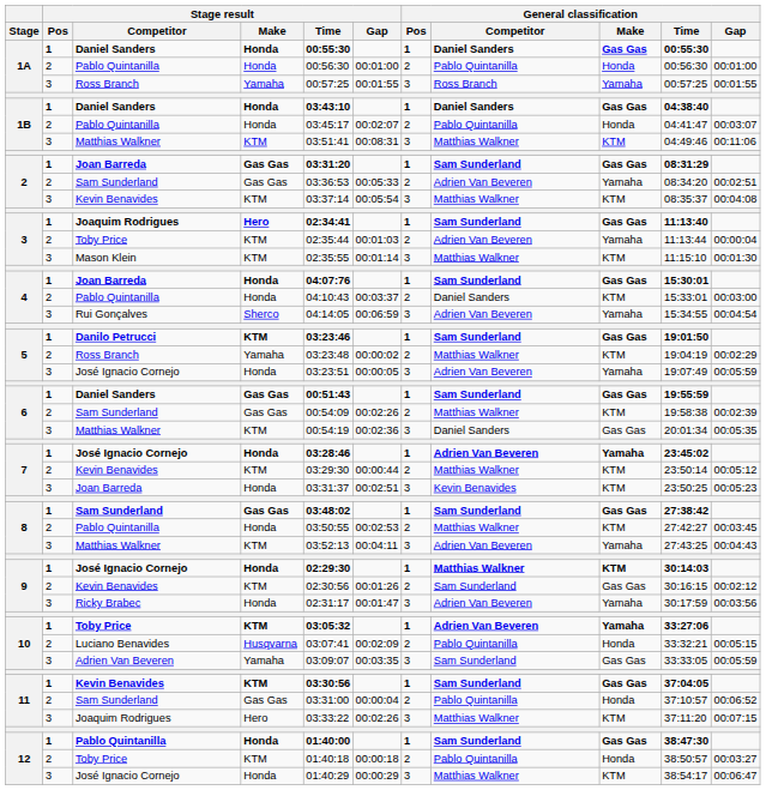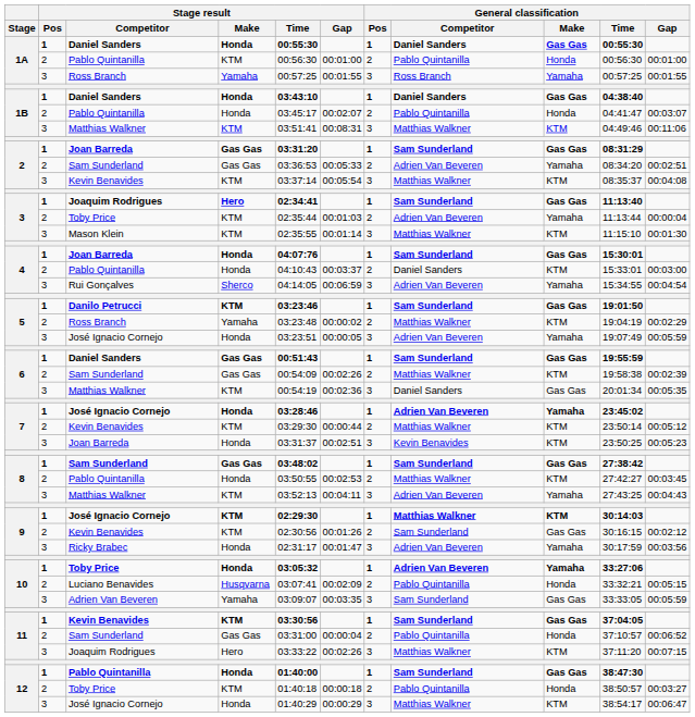 <table class="wikitable" style="font-size:85%;">
 <tr>
 <th></th>
 <th colspan=5>Stage result</th>
 <th colspan=5>General classification</th>
 </tr>
 <tr>
 <th style="width:40px;">Stage</th>
 <th style="width:30px;">Pos</th>
 <th style="width:200px;">Competitor</th>
 <th style="width:70px;">Make</th>
 <th style="width:40px;">Time</th>
 <th style="width:40px;">Gap</th>
 <th style="width:30px;">Pos</th>
 <th style="width:200px;">Competitor</th>
 <th style="width:70px;">Make</th>
 <th style="width:40px;">Time</th>
 <th style="width:40px;">Gap</th>
 </tr>
 <tr>
 <th rowspan=3>1A</th>
 <td><strong>1</strong></td>
 <td><strong> Daniel Sanders</strong></td>
 <td><strong>Honda</strong></td>
 <td><strong>00:55:30</strong></td>
 <td></td>
 <td><strong>1</strong></td>
 <td><strong> Daniel Sanders</strong></td>
 <td><strong><a href='#'>Gas Gas</a></strong></td>
 <td><strong>00:55:30</strong></td>
 <td></td>
 </tr>
 <tr>
 <td>2</td>
 <td> <a href='#'>Pablo Quintanilla</a></td>
-<td><a href='#'>Honda</a></td>
+<td>KTM</td>
 <td>00:56:30</td>
 <td>00:01:00</td>
 <td>2</td>
 <td> <a href='#'>Pablo Quintanilla</a></td>
 <td><a href='#'>Honda</a></td>
 <td>00:56:30</td>
 <td>00:01:00</td>
 </tr>
 <tr>
 <td>3</td>
 <td> <a href='#'>Ross Branch</a></td>
 <td><a href='#'>Yamaha</a></td>
 <td>00:57:25</td>
 <td>00:01:55</td>
 <td>3</td>
 <td> <a href='#'>Ross Branch</a></td>
 <td><a href='#'>Yamaha</a></td>
 <td>00:57:25</td>
 <td>00:01:55</td>
 </tr>
 <tr>
 <th colspan=11></th>
 </tr>
 <tr>
 <th rowspan=3>1B</th>
 <td><strong>1</strong></td>
 <td><strong> Daniel Sanders</strong></td>
 <td><strong>Honda</strong></td>
 <td><strong>03:43:10</strong></td>
 <td></td>
 <td><strong>1</strong></td>
 <td><strong> Daniel Sanders</strong></td>
 <td><strong>Gas Gas</strong></td>
 <td><strong>04:38:40</strong></td>
 <td></td>
 </tr>
 <tr>
 <td>2</td>
 <td> <a href='#'>Pablo Quintanilla</a></td>
 <td>Honda</td>
 <td>03:45:17</td>
 <td>00:02:07</td>
 <td>2</td>
 <td> <a href='#'>Pablo Quintanilla</a></td>
 <td>Honda</td>
 <td>04:41:47</td>
 <td>00:03:07</td>
 </tr>
 <tr>
 <td>3</td>
 <td> <a href='#'>Matthias Walkner</a></td>
 <td><a href='#'>KTM</a></td>
 <td>03:51:41</td>
 <td>00:08:31</td>
 <td>3</td>
 <td> <a href='#'>Matthias Walkner</a></td>
 <td><a href='#'>KTM</a></td>
 <td>04:49:46</td>
 <td>00:11:06</td>
 </tr>
 <tr>
 <th colspan=11></th>
 </tr>
 <tr>
 <th rowspan=3>2</th>
 <td><strong>1</strong></td>
 <td><strong> <a href='#'>Joan Barreda</a></strong></td>
 <td><strong>Gas Gas</strong></td>
 <td><strong>03:31:20</strong></td>
 <td></td>
 <td><strong>1</strong></td>
 <td><strong> <a href='#'>Sam Sunderland</a></strong></td>
 <td><strong>Gas Gas</strong></td>
 <td><strong>08:31:29</strong></td>
 <td></td>
 </tr>
 <tr>
 <td>2</td>
 <td> <a href='#'>Sam Sunderland</a></td>
 <td>Gas Gas</td>
 <td>03:36:53</td>
 <td>00:05:33</td>
 <td>2</td>
 <td> <a href='#'>Adrien Van Beveren</a></td>
 <td>Yamaha</td>
 <td>08:34:20</td>
 <td>00:02:51</td>
 </tr>
 <tr>
 <td>3</td>
 <td> <a href='#'>Kevin Benavides</a></td>
 <td>KTM</td>
 <td>03:37:14</td>
 <td>00:05:54</td>
 <td>3</td>
 <td> <a href='#'>Matthias Walkner</a></td>
 <td>KTM</td>
 <td>08:35:37</td>
 <td>00:04:08</td>
 </tr>
 <tr>
 <th colspan="11"></th>
 </tr>
 <tr>
 <th rowspan="3">3</th>
 <td><strong>1</strong></td>
 <td><strong> Joaquim Rodrigues</strong></td>
 <td><strong><a href='#'>Hero</a></strong></td>
 <td><strong>02:34:41</strong></td>
 <td></td>
 <td><strong>1</strong></td>
 <td><strong> <a href='#'>Sam Sunderland</a></strong></td>
 <td><strong>Gas Gas</strong></td>
 <td><strong>11:13:40</strong></td>
 <td></td>
 </tr>
 <tr>
 <td>2</td>
 <td> <a href='#'>Toby Price</a></td>
 <td>KTM</td>
 <td>02:35:44</td>
 <td>00:01:03</td>
 <td>2</td>
 <td> <a href='#'>Adrien Van Beveren</a></td>
 <td>Yamaha</td>
 <td>11:13:44</td>
 <td>00:00:04</td>
 </tr>
 <tr>
 <td>3</td>
 <td> Mason Klein</td>
 <td>KTM</td>
 <td>02:35:55</td>
 <td>00:01:14</td>
 <td>3</td>
 <td> <a href='#'>Matthias Walkner</a></td>
 <td>KTM</td>
 <td>11:15:10</td>
 <td>00:01:30</td>
 </tr>
 <tr>
 <th colspan=11></th>
 </tr>
 <tr>
 <th rowspan="3">4</th>
 <td><strong>1</strong></td>
 <td><strong> <a href='#'>Joan Barreda</a></strong></td>
 <td><strong>Honda</strong></td>
 <td><strong>04:07:76</strong></td>
 <td></td>
 <td><strong>1</strong></td>
 <td><strong> <a href='#'>Sam Sunderland</a></strong></td>
 <td><strong>Gas Gas</strong></td>
 <td><strong>15:30:01</strong></td>
 <td></td>
 </tr>
 <tr>
 <td>2</td>
 <td> <a href='#'>Pablo Quintanilla</a></td>
 <td>Honda</td>
 <td>04:10:43</td>
 <td>00:03:37</td>
 <td>2</td>
 <td> Daniel Sanders</td>
 <td>KTM</td>
 <td>15:33:01</td>
 <td>00:03:00</td>
 </tr>
 <tr>
 <td>3</td>
 <td> Rui Gonçalves</td>
 <td><a href='#'>Sherco</a></td>
 <td>04:14:05</td>
 <td>00:06:59</td>
 <td>3</td>
 <td> <a href='#'>Adrien Van Beveren</a></td>
 <td>Yamaha</td>
 <td>15:34:55</td>
 <td>00:04:54</td>
 </tr>
 <tr>
 <th colspan=11></th>
 </tr>
 <tr>
 <th rowspan="3">5</th>
 <td><strong>1</strong></td>
 <td><strong> <a href='#'>Danilo Petrucci</a></strong></td>
 <td><strong>KTM</strong></td>
 <td><strong>03:23:46</strong></td>
 <td></td>
 <td><strong>1</strong></td>
 <td><strong> <a href='#'>Sam Sunderland</a></strong></td>
 <td><strong>Gas Gas</strong></td>
 <td><strong>19:01:50</strong></td>
 <td></td>
 </tr>
 <tr>
 <td>2</td>
 <td> <a href='#'>Ross Branch</a></td>
 <td>Yamaha</td>
 <td>03:23:48</td>
 <td>00:00:02</td>
 <td>2</td>
 <td> <a href='#'>Matthias Walkner</a></td>
 <td>KTM</td>
 <td>19:04:19</td>
 <td>00:02:29</td>
 </tr>
 <tr>
 <td>3</td>
 <td> José Ignacio Cornejo</td>
 <td>Honda</td>
 <td>03:23:51</td>
 <td>00:00:05</td>
 <td>3</td>
 <td> <a href='#'>Adrien Van Beveren</a></td>
 <td>Yamaha</td>
 <td>19:07:49</td>
 <td>00:05:59</td>
 </tr>
 <tr>
 <th colspan=11></th>
 </tr>
 <tr>
 <th rowspan=3>6</th>
 <td><strong>1</strong></td>
 <td><strong> Daniel Sanders</strong></td>
 <td><strong>Gas Gas</strong></td>
 <td><strong>00:51:43</strong></td>
 <td></td>
 <td><strong>1</strong></td>
 <td><strong> <a href='#'>Sam Sunderland</a></strong></td>
 <td><strong>Gas Gas</strong></td>
 <td><strong>19:55:59</strong></td>
 <td></td>
 </tr>
 <tr>
 <td>2</td>
 <td> <a href='#'>Sam Sunderland</a></td>
 <td>Gas Gas</td>
 <td>00:54:09</td>
 <td>00:02:26</td>
 <td>2</td>
 <td> <a href='#'>Matthias Walkner</a></td>
 <td>KTM</td>
 <td>19:58:38</td>
 <td>00:02:39</td>
 </tr>
 <tr>
 <td>3</td>
 <td> <a href='#'>Matthias Walkner</a></td>
 <td>KTM</td>
 <td>00:54:19</td>
 <td>00:02:36</td>
 <td>3</td>
 <td> Daniel Sanders</td>
 <td>Gas Gas</td>
 <td>20:01:34</td>
 <td>00:05:35</td>
 </tr>
 <tr>
 <th colspan=11></th>
 </tr>
 <tr>
 <th rowspan=3>7</th>
 <td><strong>1</strong></td>
 <td><strong> José Ignacio Cornejo</strong></td>
 <td><strong>Honda</strong></td>
 <td><strong>03:28:46</strong></td>
 <td></td>
 <td><strong>1</strong></td>
 <td><strong> <a href='#'>Adrien Van Beveren</a></strong></td>
 <td><strong>Yamaha</strong></td>
 <td><strong>23:45:02</strong></td>
 <td></td>
 </tr>
 <tr>
 <td>2</td>
 <td> <a href='#'>Kevin Benavides</a></td>
 <td>KTM</td>
 <td>03:29:30</td>
 <td>00:00:44</td>
 <td>2</td>
 <td> <a href='#'>Matthias Walkner</a></td>
 <td>KTM</td>
 <td>23:50:14</td>
 <td>00:05:12</td>
 </tr>
 <tr>
 <td>3</td>
 <td> <a href='#'>Joan Barreda</a></td>
 <td>Honda</td>
 <td>03:31:37</td>
 <td>00:02:51</td>
 <td>3</td>
 <td> <a href='#'>Kevin Benavides</a></td>
 <td>KTM</td>
 <td>23:50:25</td>
 <td>00:05:23</td>
 </tr>
 <tr>
 <th colspan=11></th>
 </tr>
 <tr>
 <th rowspan=3>8</th>
 <td><strong>1</strong></td>
 <td><strong> <a href='#'>Sam Sunderland</a></strong></td>
 <td><strong>Gas Gas</strong></td>
 <td><strong>03:48:02</strong></td>
 <td></td>
 <td><strong>1</strong></td>
 <td><strong> <a href='#'>Sam Sunderland</a></strong></td>
 <td><strong>Gas Gas</strong></td>
 <td><strong>27:38:42</strong></td>
 <td></td>
 </tr>
 <tr>
 <td>2</td>
 <td> <a href='#'>Pablo Quintanilla</a></td>
 <td>Honda</td>
 <td>03:50:55</td>
 <td>00:02:53</td>
 <td>2</td>
 <td> <a href='#'>Matthias Walkner</a></td>
 <td>KTM</td>
 <td>27:42:27</td>
 <td>00:03:45</td>
 </tr>
 <tr>
 <td>3</td>
 <td> <a href='#'>Matthias Walkner</a></td>
 <td>KTM</td>
 <td>03:52:13</td>
 <td>00:04:11</td>
 <td>3</td>
 <td> <a href='#'>Adrien Van Beveren</a></td>
 <td>Yamaha</td>
 <td>27:43:25</td>
 <td>00:04:43</td>
 </tr>
 <tr>
 <th colspan=11></th>
 </tr>
 <tr>
 <th rowspan=3>9</th>
 <td><strong>1</strong></td>
 <td><strong> José Ignacio Cornejo</strong></td>
-<td><strong>Honda</strong></td>
+<td><strong>KTM</strong></td>
 <td><strong>02:29:30</strong></td>
 <td></td>
 <td><strong>1</strong></td>
 <td><strong> <a href='#'>Matthias Walkner</a></strong></td>
 <td><strong>KTM</strong></td>
 <td><strong>30:14:03</strong></td>
 <td></td>
 </tr>
 <tr>
 <td>2</td>
 <td> <a href='#'>Kevin Benavides</a></td>
 <td>KTM</td>
 <td>02:30:56</td>
 <td>00:01:26</td>
 <td>2</td>
 <td> <a href='#'>Sam Sunderland</a></td>
 <td>Gas Gas</td>
 <td>30:16:15</td>
 <td>00:02:12</td>
 </tr>
 <tr>
 <td>3</td>
 <td> <a href='#'>Ricky Brabec</a></td>
 <td>Honda</td>
 <td>02:31:17</td>
 <td>00:01:47</td>
 <td>3</td>
 <td> <a href='#'>Adrien Van Beveren</a></td>
 <td>Yamaha</td>
 <td>30:17:59</td>
 <td>00:03:56</td>
 </tr>
 <tr>
 <th colspan=11></th>
 </tr>
 <tr>
 <th rowspan=3>10</th>
 <td><strong>1</strong></td>
 <td><strong> <a href='#'>Toby Price</a></strong></td>
-<td><strong>KTM</strong></td>
+<td><strong>Honda</strong></td>
 <td><strong>03:05:32</strong></td>
 <td></td>
 <td><strong>1</strong></td>
 <td><strong> <a href='#'>Adrien Van Beveren</a></strong></td>
 <td><strong>Yamaha</strong></td>
 <td><strong>33:27:06</strong></td>
 <td></td>
 </tr>
 <tr>
 <td>2</td>
 <td> Luciano Benavides</td>
 <td><a href='#'>Husqvarna</a></td>
 <td>03:07:41</td>
 <td>00:02:09</td>
 <td>2</td>
 <td> <a href='#'>Pablo Quintanilla</a></td>
 <td>Honda</td>
 <td>33:32:21</td>
 <td>00:05:15</td>
 </tr>
 <tr>
 <td>3</td>
 <td> <a href='#'>Adrien Van Beveren</a></td>
 <td>Yamaha</td>
 <td>03:09:07</td>
 <td>00:03:35</td>
 <td>3</td>
 <td> <a href='#'>Sam Sunderland</a></td>
 <td>Gas Gas</td>
 <td>33:33:05</td>
 <td>00:05:59</td>
 </tr>
 <tr>
 <th colspan=11></th>
 </tr>
 <tr>
 <th rowspan=3>11</th>
 <td><strong>1</strong></td>
 <td><strong> <a href='#'>Kevin Benavides</a></strong></td>
 <td><strong>KTM</strong></td>
 <td><strong>03:30:56</strong></td>
 <td></td>
 <td><strong>1</strong></td>
 <td><strong> <a href='#'>Sam Sunderland</a></strong></td>
 <td><strong>Gas Gas</strong></td>
 <td><strong>37:04:05</strong></td>
 <td></td>
 </tr>
 <tr>
 <td>2</td>
 <td> <a href='#'>Sam Sunderland</a></td>
 <td>Gas Gas</td>
 <td>03:31:00</td>
 <td>00:00:04</td>
 <td>2</td>
 <td> <a href='#'>Pablo Quintanilla</a></td>
 <td>Honda</td>
 <td>37:10:57</td>
 <td>00:06:52</td>
 </tr>
 <tr>
 <td>3</td>
 <td> Joaquim Rodrigues</td>
 <td>Hero</td>
 <td>03:33:22</td>
 <td>00:02:26</td>
 <td>3</td>
 <td> <a href='#'>Matthias Walkner</a></td>
 <td>KTM</td>
 <td>37:11:20</td>
 <td>00:07:15</td>
 </tr>
 <tr>
 <th colspan=11></th>
 </tr>
 <tr>
 <th rowspan=3>12</th>
 <td><strong>1</strong></td>
 <td><strong> <a href='#'>Pablo Quintanilla</a></strong></td>
 <td><strong>Honda</strong></td>
 <td><strong>01:40:00</strong></td>
 <td></td>
 <td><strong>1</strong></td>
 <td><strong> <a href='#'>Sam Sunderland</a></strong></td>
 <td><strong>Gas Gas</strong></td>
 <td><strong>38:47:30</strong></td>
 <td></td>
 </tr>
 <tr>
 <td>2</td>
 <td> <a href='#'>Toby Price</a></td>
 <td>KTM</td>
 <td>01:40:18</td>
 <td>00:00:18</td>
 <td>2</td>
 <td> <a href='#'>Pablo Quintanilla</a></td>
 <td>Honda</td>
 <td>38:50:57</td>
 <td>00:03:27</td>
 </tr>
 <tr>
 <td>3</td>
 <td> José Ignacio Cornejo</td>
 <td>Honda</td>
 <td>01:40:29</td>
 <td>00:00:29</td>
 <td>3</td>
 <td> <a href='#'>Matthias Walkner</a></td>
 <td>KTM</td>
 <td>38:54:17</td>
 <td>00:06:47</td>
 </tr>
 </table>
